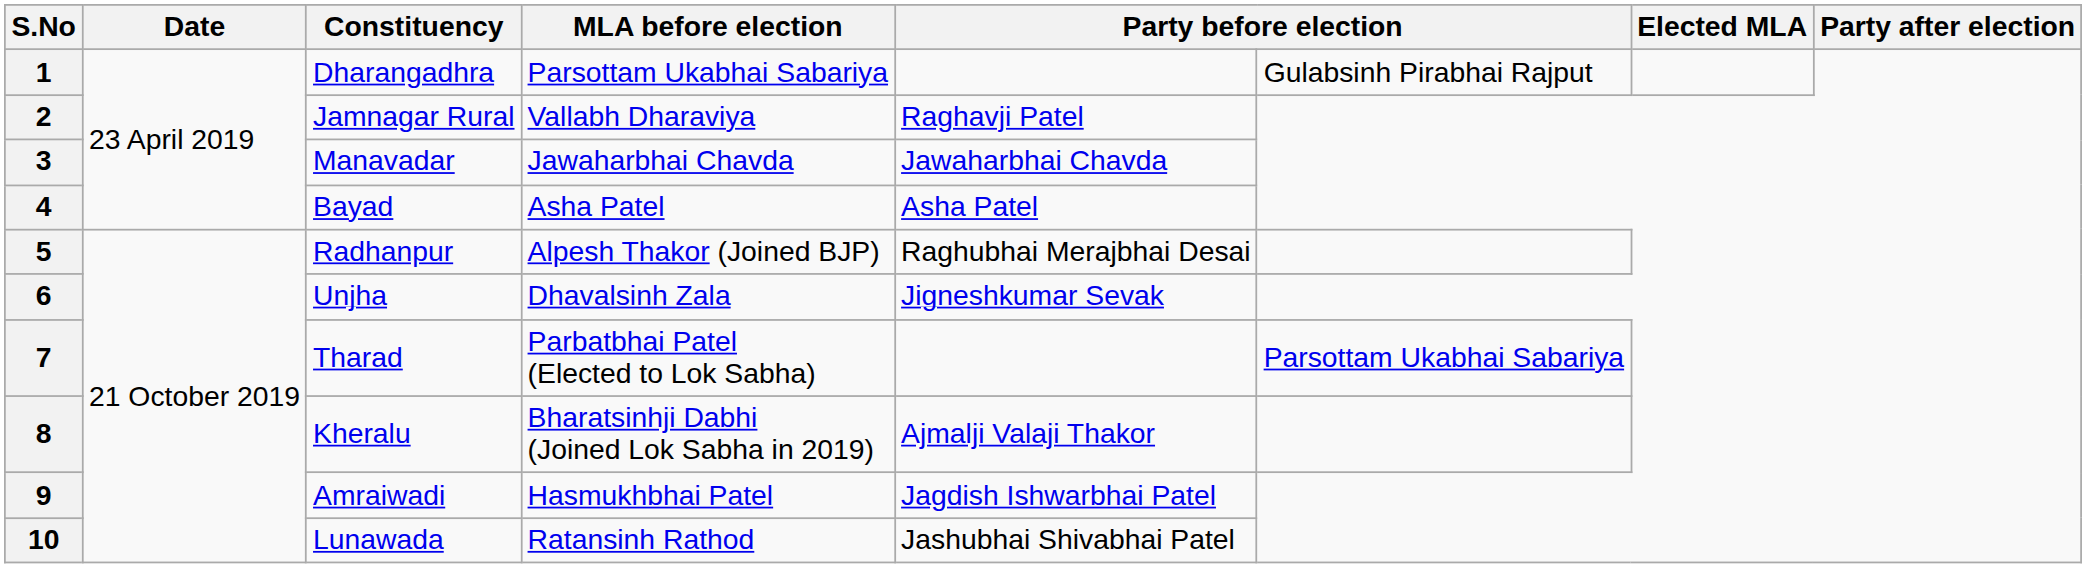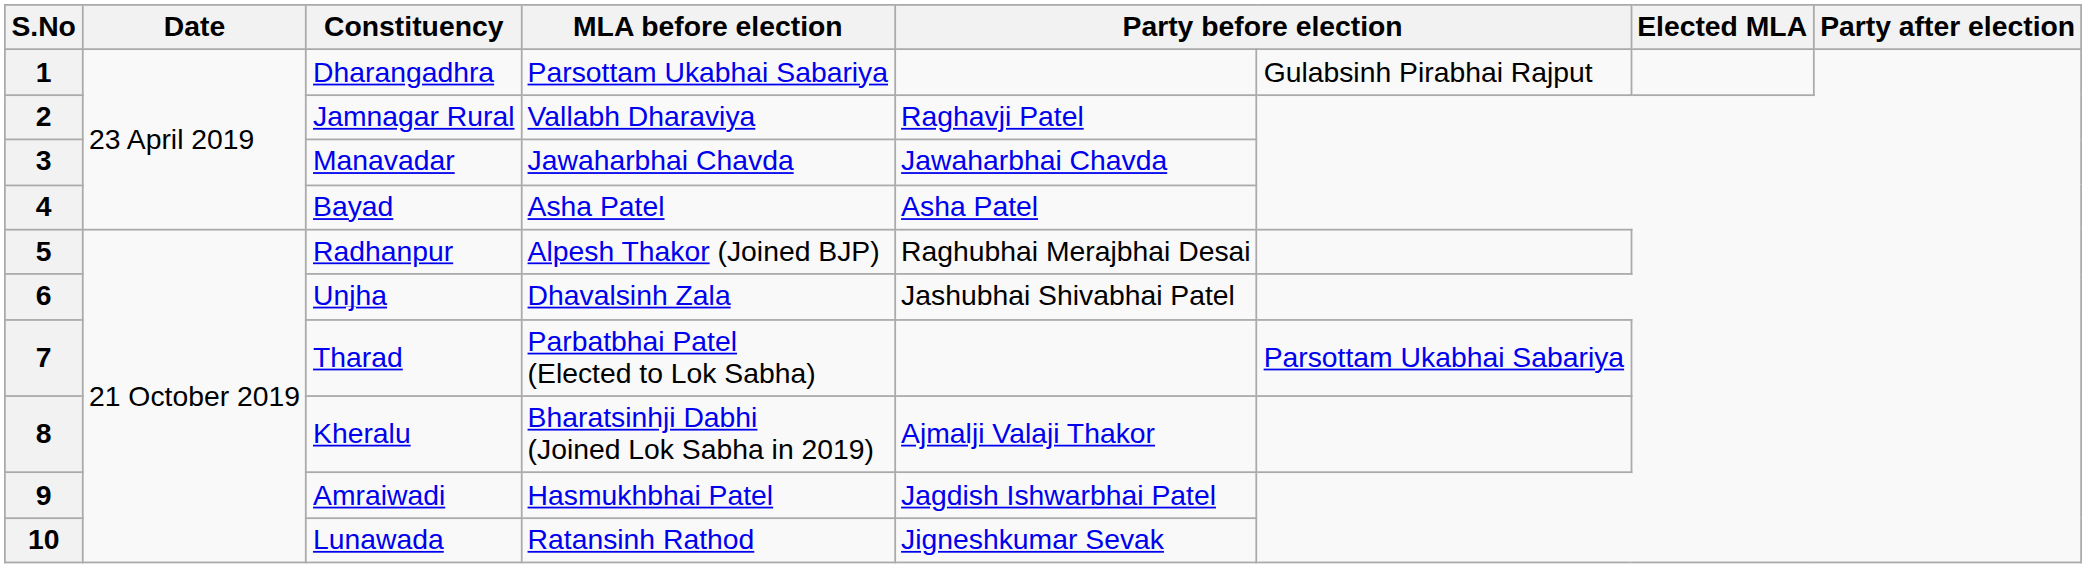 <table class="wikitable sortable">
 <tr>
 <th>S.No</th>
 <th>Date</th>
 <th>Constituency</th>
 <th>MLA before election</th>
 <th colspan="2">Party before election</th>
 <th>Elected MLA</th>
 <th colspan="2">Party after election</th>
 </tr>
 <tr>
 <th>1</th>
 <td rowspan="4">23 April 2019</td>
 <td><a href='#'>Dharangadhra</a></td>
 <td><a href='#'>Parsottam Ukabhai Sabariya</a></td>
 <td></td>
 <td>Gulabsinh Pirabhai Rajput</td>
 <td></td>
 </tr>
 <tr>
 <th>2</th>
 <td><a href='#'>Jamnagar Rural</a></td>
 <td><a href='#'>Vallabh Dharaviya</a></td>
 <td><a href='#'>Raghavji Patel</a></td>
 </tr>
 <tr>
 <th>3</th>
 <td><a href='#'>Manavadar</a></td>
 <td><a href='#'>Jawaharbhai Chavda</a></td>
 <td><a href='#'>Jawaharbhai Chavda</a></td>
 </tr>
 <tr>
 <th>4</th>
 <td><a href='#'>Bayad</a></td>
 <td><a href='#'>Asha Patel</a></td>
 <td><a href='#'>Asha Patel</a></td>
 </tr>
 <tr>
 <th>5</th>
 <td rowspan="6">21 October 2019</td>
 <td><a href='#'>Radhanpur</a></td>
 <td><a href='#'>Alpesh Thakor</a> (Joined BJP)</td>
 <td>Raghubhai Merajbhai Desai</td>
 <td></td>
 </tr>
 <tr>
 <th>6</th>
 <td><a href='#'>Unjha</a></td>
 <td><a href='#'>Dhavalsinh Zala</a></td>
-<td><a href='#'>Jigneshkumar Sevak</a></td>
+<td>Jashubhai Shivabhai Patel</td>
 </tr>
 <tr>
 <th>7</th>
 <td><a href='#'>Tharad</a></td>
 <td><a href='#'>Parbatbhai Patel</a> <br>(Elected to Lok Sabha)</td>
 <td></td>
 <td><a href='#'>Parsottam Ukabhai Sabariya</a></td>
 </tr>
 <tr>
 <th>8</th>
 <td><a href='#'>Kheralu</a></td>
 <td><a href='#'>Bharatsinhji Dabhi</a> <br>(Joined Lok Sabha in 2019)</td>
 <td><a href='#'>Ajmalji Valaji Thakor</a></td>
 <td></td>
 </tr>
 <tr>
 <th>9</th>
 <td><a href='#'>Amraiwadi</a></td>
 <td><a href='#'>Hasmukhbhai Patel</a></td>
 <td><a href='#'>Jagdish Ishwarbhai Patel</a></td>
 </tr>
 <tr>
 <th>10</th>
 <td><a href='#'>Lunawada</a></td>
 <td><a href='#'>Ratansinh Rathod</a></td>
-<td>Jashubhai Shivabhai Patel</td>
+<td><a href='#'>Jigneshkumar Sevak</a></td>
 </tr>
 </table>
